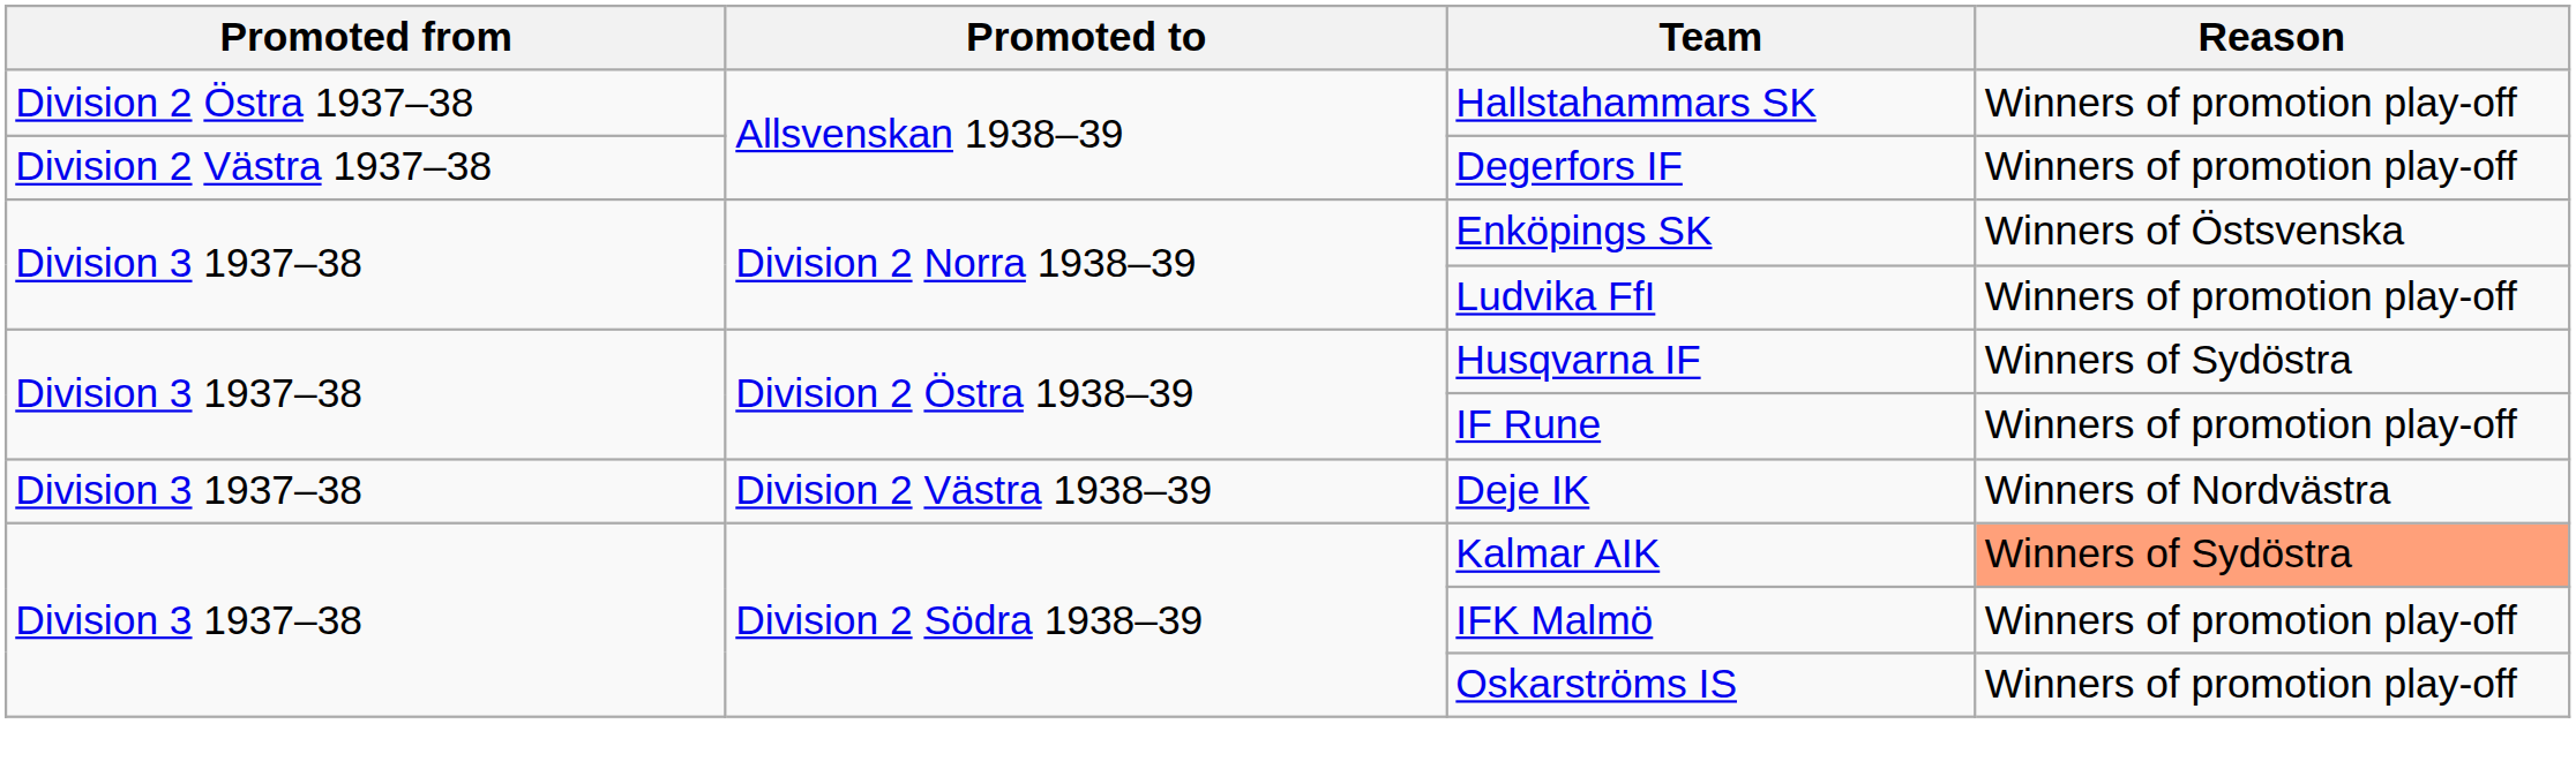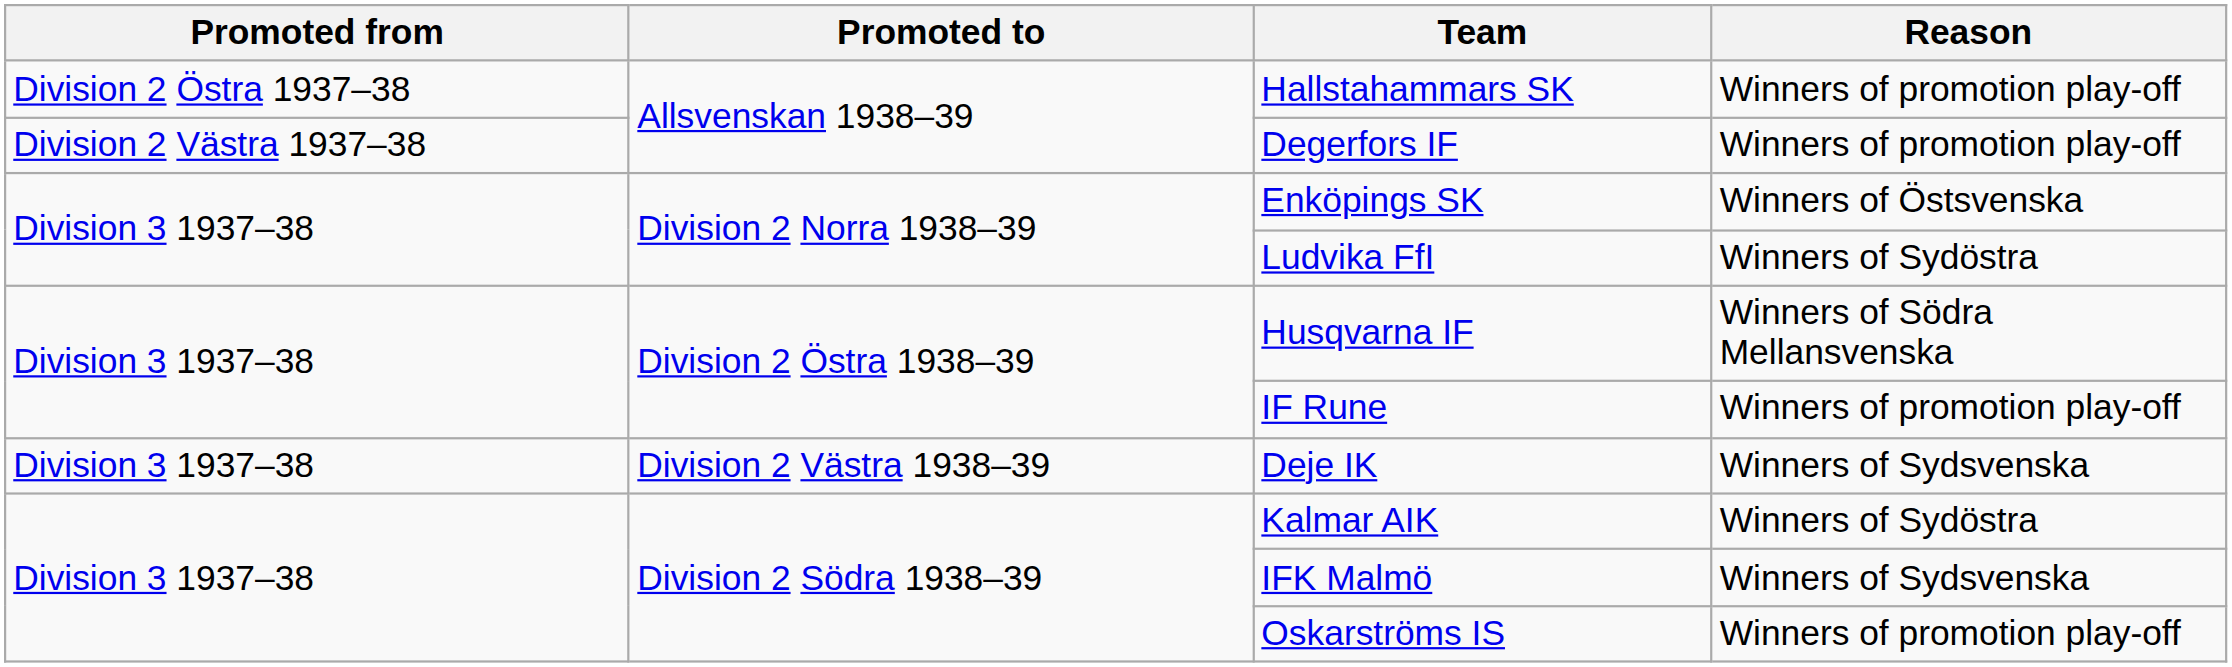 <table class="wikitable" style="text-align: left;">
 <tr>
 <th style="width: 275px;">Promoted from</th>
 <th style="width: 275px;">Promoted to</th>
 <th style="width: 200px;">Team</th>
 <th style="width: 225px;">Reason</th>
 </tr>
 <tr>
 <td><a href='#'>Division 2</a> <a href='#'>Östra</a> 1937–38</td>
 <td rowspan=2><a href='#'>Allsvenskan</a> 1938–39</td>
 <td><a href='#'>Hallstahammars SK</a></td>
 <td>Winners of promotion play-off</td>
 </tr>
 <tr>
 <td><a href='#'>Division 2</a> <a href='#'>Västra</a> 1937–38</td>
 <td><a href='#'>Degerfors IF</a></td>
 <td>Winners of promotion play-off</td>
 </tr>
 <tr>
 <td rowspan=2><a href='#'>Division 3</a> 1937–38</td>
 <td rowspan=2><a href='#'>Division 2</a> <a href='#'>Norra</a> 1938–39</td>
 <td><a href='#'>Enköpings SK</a></td>
 <td>Winners of Östsvenska</td>
 </tr>
 <tr>
 <td><a href='#'>Ludvika FfI</a></td>
-<td>Winners of promotion play-off</td>
+<td>Winners of Sydöstra</td>
 </tr>
 <tr>
 <td rowspan=2><a href='#'>Division 3</a> 1937–38</td>
 <td rowspan=2><a href='#'>Division 2</a> <a href='#'>Östra</a> 1938–39</td>
 <td><a href='#'>Husqvarna IF</a></td>
-<td>Winners of Sydöstra</td>
+<td>Winners of Södra Mellansvenska</td>
 </tr>
 <tr>
 <td><a href='#'>IF Rune</a></td>
 <td>Winners of promotion play-off</td>
 </tr>
 <tr>
 <td><a href='#'>Division 3</a> 1937–38</td>
 <td><a href='#'>Division 2</a> <a href='#'>Västra</a> 1938–39</td>
 <td><a href='#'>Deje IK</a></td>
-<td>Winners of Nordvästra</td>
+<td>Winners of Sydsvenska</td>
 </tr>
 <tr>
 <td rowspan=3><a href='#'>Division 3</a> 1937–38</td>
 <td rowspan=3><a href='#'>Division 2</a> <a href='#'>Södra</a> 1938–39</td>
 <td><a href='#'>Kalmar AIK</a></td>
-<td style="background: lightsalmon;">Winners of Sydöstra</td>
+<td>Winners of Sydöstra</td>
 </tr>
 <tr>
 <td><a href='#'>IFK Malmö</a></td>
-<td>Winners of promotion play-off</td>
+<td>Winners of Sydsvenska</td>
 </tr>
 <tr>
 <td><a href='#'>Oskarströms IS</a></td>
 <td>Winners of promotion play-off</td>
 </tr>
 </table>
